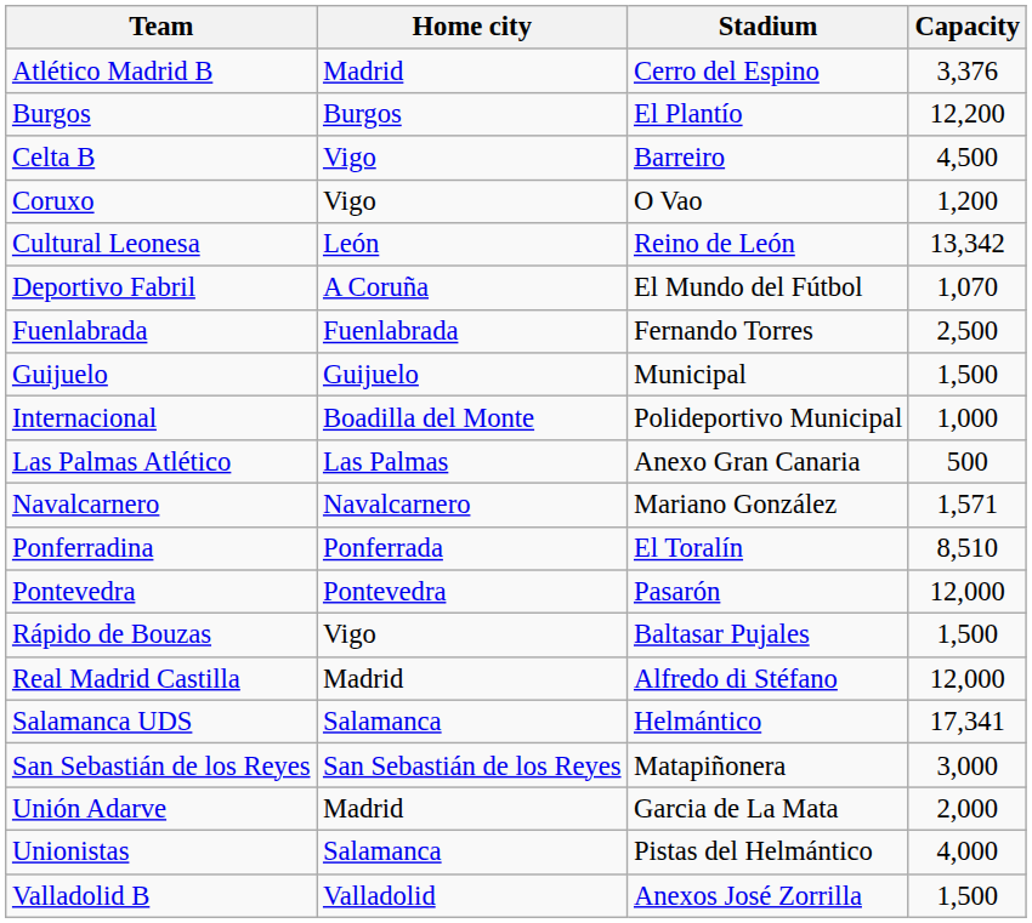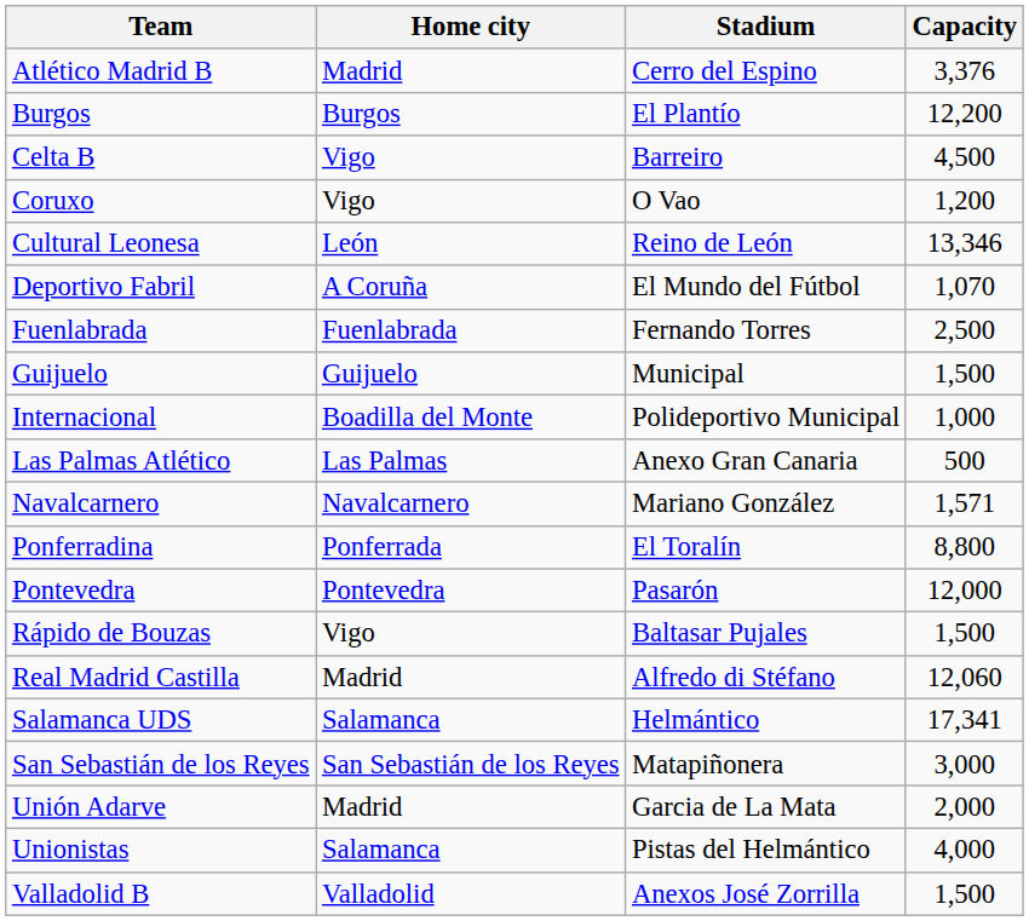 <table class="wikitable sortable">
 <tr>
 <th>Team</th>
 <th>Home city</th>
 <th>Stadium</th>
 <th>Capacity</th>
 </tr>
 <tr>
 <td><a href='#'>Atlético Madrid B</a></td>
 <td><a href='#'>Madrid</a></td>
 <td><a href='#'>Cerro del Espino</a></td>
 <td align=center>3,376</td>
 </tr>
 <tr>
 <td><a href='#'>Burgos</a></td>
 <td><a href='#'>Burgos</a></td>
 <td><a href='#'>El Plantío</a></td>
 <td align=center>12,200</td>
 </tr>
 <tr>
 <td><a href='#'>Celta B</a></td>
 <td><a href='#'>Vigo</a></td>
 <td><a href='#'>Barreiro</a></td>
 <td align=center>4,500</td>
 </tr>
 <tr>
 <td><a href='#'>Coruxo</a></td>
 <td>Vigo</td>
 <td>O Vao</td>
 <td align=center>1,200</td>
 </tr>
 <tr>
 <td><a href='#'>Cultural Leonesa</a></td>
 <td><a href='#'>León</a></td>
 <td><a href='#'>Reino de León</a></td>
-<td align=center>13,342</td>
+<td align=center>13,346</td>
 </tr>
 <tr>
 <td><a href='#'>Deportivo Fabril</a></td>
 <td><a href='#'>A Coruña</a></td>
 <td>El Mundo del Fútbol</td>
 <td align=center>1,070</td>
 </tr>
 <tr>
 <td><a href='#'>Fuenlabrada</a></td>
 <td><a href='#'>Fuenlabrada</a></td>
 <td>Fernando Torres</td>
 <td align=center>2,500</td>
 </tr>
 <tr>
 <td><a href='#'>Guijuelo</a></td>
 <td><a href='#'>Guijuelo</a></td>
 <td>Municipal</td>
 <td align=center>1,500</td>
 </tr>
 <tr>
 <td><a href='#'>Internacional</a></td>
 <td><a href='#'>Boadilla del Monte</a></td>
 <td>Polideportivo Municipal</td>
 <td align=center>1,000</td>
 </tr>
 <tr>
 <td><a href='#'>Las Palmas Atlético</a></td>
 <td><a href='#'>Las Palmas</a></td>
 <td>Anexo Gran Canaria</td>
 <td align=center>500</td>
 </tr>
 <tr>
 <td><a href='#'>Navalcarnero</a></td>
 <td><a href='#'>Navalcarnero</a></td>
 <td>Mariano González</td>
 <td align=center>1,571</td>
 </tr>
 <tr>
 <td><a href='#'>Ponferradina</a></td>
 <td><a href='#'>Ponferrada</a></td>
 <td><a href='#'>El Toralín</a></td>
-<td align=center>8,510</td>
+<td align=center>8,800</td>
 </tr>
 <tr>
 <td><a href='#'>Pontevedra</a></td>
 <td><a href='#'>Pontevedra</a></td>
 <td><a href='#'>Pasarón</a></td>
 <td align=center>12,000</td>
 </tr>
 <tr>
 <td><a href='#'>Rápido de Bouzas</a></td>
 <td>Vigo</td>
 <td><a href='#'>Baltasar Pujales</a></td>
 <td align=center>1,500</td>
 </tr>
 <tr>
 <td><a href='#'>Real Madrid Castilla</a></td>
 <td>Madrid</td>
 <td><a href='#'>Alfredo di Stéfano</a></td>
-<td align=center>12,000</td>
+<td align=center>12,060</td>
 </tr>
 <tr>
 <td><a href='#'>Salamanca UDS</a></td>
 <td><a href='#'>Salamanca</a></td>
 <td><a href='#'>Helmántico</a></td>
 <td align=center>17,341</td>
 </tr>
 <tr>
 <td><a href='#'>San Sebastián de los Reyes</a></td>
 <td><a href='#'>San Sebastián de los Reyes</a></td>
 <td>Matapiñonera</td>
 <td align=center>3,000</td>
 </tr>
 <tr>
 <td><a href='#'>Unión Adarve</a></td>
 <td>Madrid</td>
 <td>Garcia de La Mata</td>
 <td align=center>2,000</td>
 </tr>
 <tr>
 <td><a href='#'>Unionistas</a></td>
 <td><a href='#'>Salamanca</a></td>
 <td>Pistas del Helmántico</td>
 <td align=center>4,000</td>
 </tr>
 <tr>
 <td><a href='#'>Valladolid B</a></td>
 <td><a href='#'>Valladolid</a></td>
 <td><a href='#'>Anexos José Zorrilla</a></td>
 <td align=center>1,500</td>
 </tr>
 </table>
